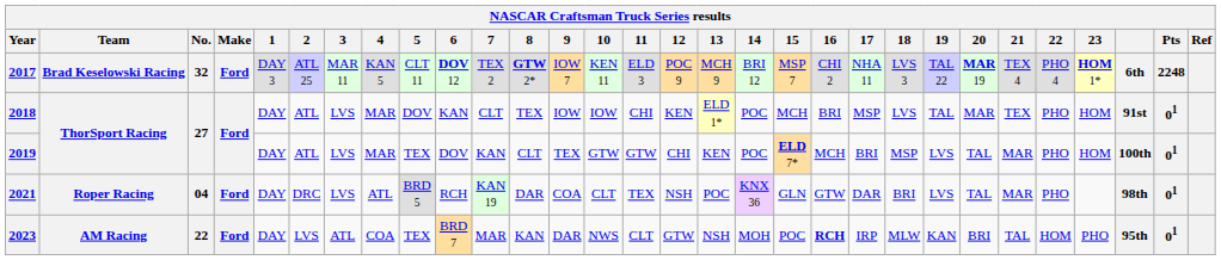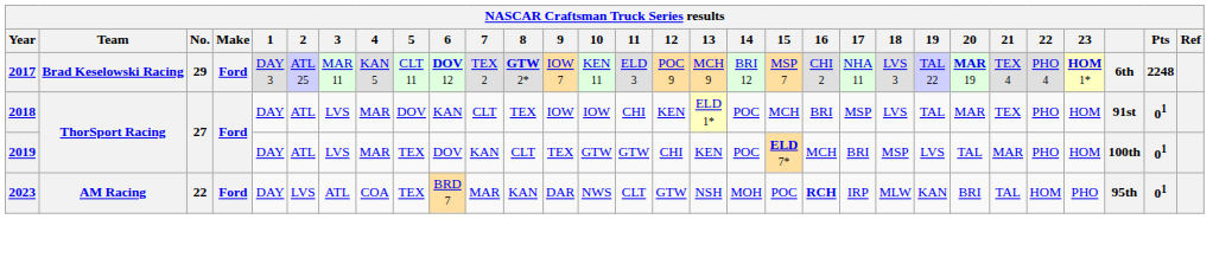 <table class="wikitable" style="text-align:center; font-size:75%">
 <tr>
 <th colspan=30><a href='#'>NASCAR Craftsman Truck Series</a> results</th>
 </tr>
 <tr>
 <th>Year</th>
 <th>Team</th>
 <th>No.</th>
 <th>Make</th>
 <th>1</th>
 <th>2</th>
 <th>3</th>
 <th>4</th>
 <th>5</th>
 <th>6</th>
 <th>7</th>
 <th>8</th>
 <th>9</th>
 <th>10</th>
 <th>11</th>
 <th>12</th>
 <th>13</th>
 <th>14</th>
 <th>15</th>
 <th>16</th>
 <th>17</th>
 <th>18</th>
 <th>19</th>
 <th>20</th>
 <th>21</th>
 <th>22</th>
 <th>23</th>
 <th></th>
 <th>Pts</th>
 <th>Ref</th>
 </tr>
 <tr>
 <th><a href='#'>2017</a></th>
 <th><a href='#'>Brad Keselowski Racing</a></th>
-<th>32</th>
+<th>29</th>
 <th><a href='#'>Ford</a></th>
 <td style="background:#DFDFDF;"><a href='#'>DAY</a><br><small>3</small></td>
 <td style="background:#CFCFFF;"><a href='#'>ATL</a><br><small>25</small></td>
 <td style="background:#DFFFDF;"><a href='#'>MAR</a><br><small>11</small></td>
 <td style="background:#DFDFDF;"><a href='#'>KAN</a><br><small>5</small></td>
 <td style="background:#DFFFDF;"><a href='#'>CLT</a><br><small>11</small></td>
 <td style="background:#DFFFDF;"><strong><a href='#'>DOV</a></strong><br><small>12</small></td>
 <td style="background:#DFDFDF;"><a href='#'>TEX</a><br><small>2</small></td>
 <td style="background:#DFDFDF;"><strong><a href='#'>GTW</a></strong><br><small>2*</small></td>
 <td style="background:#FFDF9F;"><a href='#'>IOW</a><br><small>7</small></td>
 <td style="background:#DFFFDF;"><a href='#'>KEN</a><br><small>11</small></td>
 <td style="background:#DFDFDF;"><a href='#'>ELD</a><br><small>3</small></td>
 <td style="background:#FFDF9F;"><a href='#'>POC</a><br><small>9</small></td>
 <td style="background:#FFDF9F;"><a href='#'>MCH</a><br><small>9</small></td>
 <td style="background:#DFFFDF;"><a href='#'>BRI</a><br><small>12</small></td>
 <td style="background:#FFDF9F;"><a href='#'>MSP</a><br><small>7</small></td>
 <td style="background:#DFDFDF;"><a href='#'>CHI</a><br><small>2</small></td>
 <td style="background:#DFFFDF;"><a href='#'>NHA</a><br><small>11</small></td>
 <td style="background:#DFDFDF;"><a href='#'>LVS</a><br><small>3</small></td>
 <td style="background:#CFCFFF;"><a href='#'>TAL</a><br><small>22</small></td>
 <td style="background:#DFFFDF;"><strong><a href='#'>MAR</a></strong><br><small>19</small></td>
 <td style="background:#DFDFDF;"><a href='#'>TEX</a><br><small>4</small></td>
 <td style="background:#DFDFDF;"><a href='#'>PHO</a><br><small>4</small></td>
 <td style="background:#FFFFBF;"><strong><a href='#'>HOM</a></strong><br><small>1*</small></td>
 <th>6th</th>
 <th>2248</th>
 <th></th>
 </tr>
 <tr>
 <th><a href='#'>2018</a></th>
 <th rowspan=2><a href='#'>ThorSport Racing</a></th>
 <th rowspan=2>27</th>
 <th rowspan=2><a href='#'>Ford</a></th>
 <td><a href='#'>DAY</a></td>
 <td><a href='#'>ATL</a></td>
 <td><a href='#'>LVS</a></td>
 <td><a href='#'>MAR</a></td>
 <td><a href='#'>DOV</a></td>
 <td><a href='#'>KAN</a></td>
 <td><a href='#'>CLT</a></td>
 <td><a href='#'>TEX</a></td>
 <td><a href='#'>IOW</a></td>
 <td><a href='#'>IOW</a></td>
 <td><a href='#'>CHI</a></td>
 <td><a href='#'>KEN</a></td>
 <td style="background:#FFFFBF;"><a href='#'>ELD</a><br><small>1*</small></td>
 <td><a href='#'>POC</a></td>
 <td><a href='#'>MCH</a></td>
 <td><a href='#'>BRI</a></td>
 <td><a href='#'>MSP</a></td>
 <td><a href='#'>LVS</a></td>
 <td><a href='#'>TAL</a></td>
 <td><a href='#'>MAR</a></td>
 <td><a href='#'>TEX</a></td>
 <td><a href='#'>PHO</a></td>
 <td><a href='#'>HOM</a></td>
 <th>91st</th>
 <th>0<sup>1</sup></th>
 <th></th>
 </tr>
 <tr>
 <th><a href='#'>2019</a></th>
 <td><a href='#'>DAY</a></td>
 <td><a href='#'>ATL</a></td>
 <td><a href='#'>LVS</a></td>
 <td><a href='#'>MAR</a></td>
 <td><a href='#'>TEX</a></td>
 <td><a href='#'>DOV</a></td>
 <td><a href='#'>KAN</a></td>
 <td><a href='#'>CLT</a></td>
 <td><a href='#'>TEX</a></td>
 <td><a href='#'>GTW</a></td>
 <td><a href='#'>GTW</a></td>
 <td><a href='#'>CHI</a></td>
 <td><a href='#'>KEN</a></td>
 <td><a href='#'>POC</a></td>
 <td style="background:#FFDF9F;"><strong><a href='#'>ELD</a></strong><br><small>7*</small></td>
 <td><a href='#'>MCH</a></td>
 <td><a href='#'>BRI</a></td>
 <td><a href='#'>MSP</a></td>
 <td><a href='#'>LVS</a></td>
 <td><a href='#'>TAL</a></td>
 <td><a href='#'>MAR</a></td>
 <td><a href='#'>PHO</a></td>
 <td><a href='#'>HOM</a></td>
 <th>100th</th>
 <th>0<sup>1</sup></th>
 <th></th>
 </tr>
 <tr>
-<th><a href='#'>2021</a></th>
-<th><a href='#'>Roper Racing</a></th>
-<th>04</th>
-<th><a href='#'>Ford</a></th>
-<td><a href='#'>DAY</a></td>
-<td><a href='#'>DRC</a></td>
-<td><a href='#'>LVS</a></td>
-<td><a href='#'>ATL</a></td>
-<td style="background:#DFDFDF;"><a href='#'>BRD</a><br><small>5</small></td>
-<td><a href='#'>RCH</a></td>
-<td style="background:#DFFFDF;"><a href='#'>KAN</a><br><small>19</small></td>
-<td><a href='#'>DAR</a></td>
-<td><a href='#'>COA</a></td>
-<td><a href='#'>CLT</a></td>
-<td><a href='#'>TEX</a></td>
-<td><a href='#'>NSH</a></td>
-<td><a href='#'>POC</a></td>
-<td style="background:#EFCFFF;"><a href='#'>KNX</a><br><small>36</small></td>
-<td><a href='#'>GLN</a></td>
-<td><a href='#'>GTW</a></td>
-<td><a href='#'>DAR</a></td>
-<td><a href='#'>BRI</a></td>
-<td><a href='#'>LVS</a></td>
-<td><a href='#'>TAL</a></td>
-<td><a href='#'>MAR</a></td>
-<td><a href='#'>PHO</a></td>
-<td></td>
-<th>98th</th>
-<th>0<sup>1</sup></th>
-<th></th>
-</tr>
-<tr>
 <th><a href='#'>2023</a></th>
 <th><a href='#'>AM Racing</a></th>
 <th>22</th>
 <th><a href='#'>Ford</a></th>
 <td><a href='#'>DAY</a></td>
 <td><a href='#'>LVS</a></td>
 <td><a href='#'>ATL</a></td>
 <td><a href='#'>COA</a></td>
 <td><a href='#'>TEX</a></td>
 <td style="background:#FFDF9F;"><a href='#'>BRD</a><br><small>7</small></td>
 <td><a href='#'>MAR</a></td>
 <td><a href='#'>KAN</a></td>
 <td><a href='#'>DAR</a></td>
 <td><a href='#'>NWS</a></td>
 <td><a href='#'>CLT</a></td>
 <td><a href='#'>GTW</a></td>
 <td><a href='#'>NSH</a></td>
 <td><a href='#'>MOH</a></td>
 <td><a href='#'>POC</a></td>
 <td><strong><a href='#'>RCH</a></strong></td>
 <td><a href='#'>IRP</a></td>
 <td><a href='#'>MLW</a></td>
 <td><a href='#'>KAN</a></td>
 <td><a href='#'>BRI</a></td>
 <td><a href='#'>TAL</a></td>
 <td><a href='#'>HOM</a></td>
 <td><a href='#'>PHO</a></td>
 <th>95th</th>
 <th>0<sup>1</sup></th>
 <th></th>
 </tr>
 </table>
